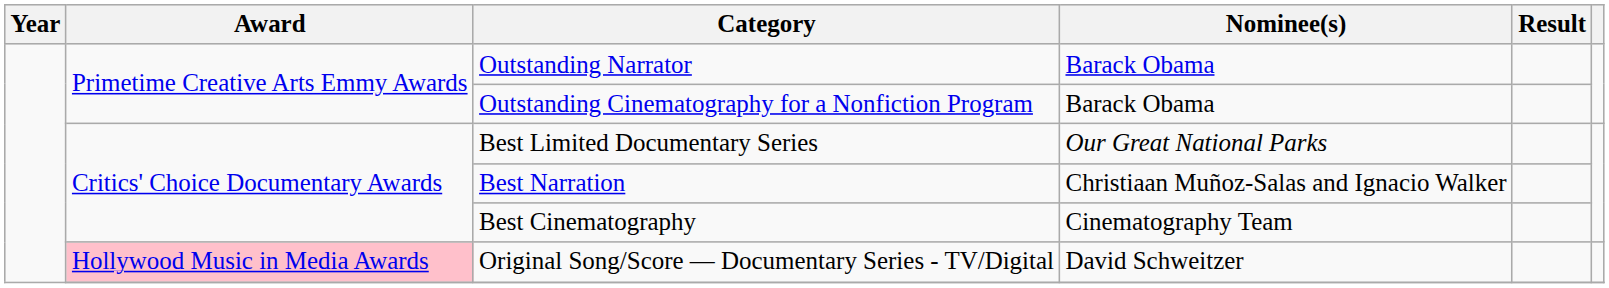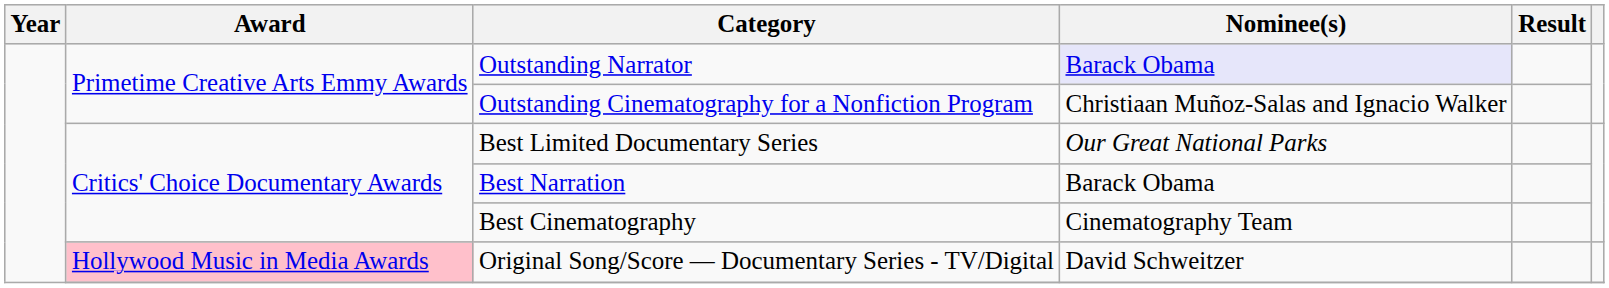 <table class="wikitable sortable plainrowheaders">
 <tr>
 <th>Year</th>
 <th>Award</th>
 <th>Category</th>
 <th>Nominee(s)</th>
 <th>Result</th>
 <th></th>
 </tr>
 <tr>
 <td rowspan="7"></td>
 <td rowspan="2"><a href='#'>Primetime Creative Arts Emmy Awards</a></td>
 <td><a href='#'>Outstanding Narrator</a></td>
-<td><a href='#'>Barack Obama</a> </td>
+<td style="background: lavender;"><a href='#'>Barack Obama</a> </td>
 <td></td>
 <td align="center" rowspan="2"></td>
 </tr>
 <tr>
 <td><a href='#'>Outstanding Cinematography for a Nonfiction Program</a></td>
-<td>Barack Obama</td>
+<td>Christiaan Muñoz-Salas and Ignacio Walker </td>
 <td></td>
 </tr>
 <tr>
 <td rowspan="3"><a href='#'>Critics' Choice Documentary Awards</a></td>
 <td>Best Limited Documentary Series</td>
 <td><em>Our Great National Parks</em></td>
 <td></td>
 <td align="center" rowspan="3"></td>
 </tr>
 <tr>
 <td><a href='#'>Best Narration</a></td>
-<td>Christiaan Muñoz-Salas and Ignacio Walker </td>
+<td>Barack Obama</td>
 <td></td>
 </tr>
 <tr>
 <td>Best Cinematography</td>
 <td>Cinematography Team</td>
 <td></td>
 </tr>
 <tr>
 <td style="background: pink;"><a href='#'>Hollywood Music in Media Awards</a></td>
 <td>Original Song/Score — Documentary Series - TV/Digital</td>
 <td>David Schweitzer</td>
 <td></td>
 <td align="center"></td>
 </tr>
 <tr>
 </tr>
 </table>
